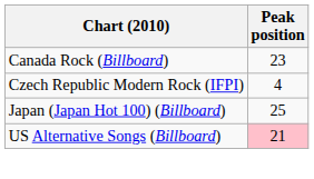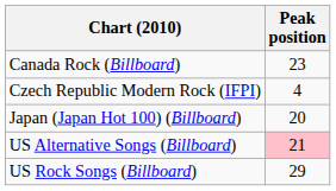 <table class="wikitable sortable">
 <tr>
 <th>Chart (2010)</th>
 <th>Peak<br>position</th>
 </tr>
 <tr>
 <td align="left">Canada Rock (<em><a href='#'>Billboard</a></em>)</td>
 <td align="center">23</td>
 </tr>
 <tr>
 <td align="left">Czech Republic Modern Rock (<a href='#'>IFPI</a>)</td>
 <td align="center">4</td>
 </tr>
 <tr>
 <td align="left">Japan (<a href='#'>Japan Hot 100</a>) (<em><a href='#'>Billboard</a></em>)</td>
-<td align="center">25</td>
+<td align="center">20</td>
 </tr>
 <tr>
 <td align="left">US <a href='#'>Alternative Songs</a> (<em><a href='#'>Billboard</a></em>)</td>
 <td align="center" style="background: pink;">21</td>
 </tr>
+<tr>
+<td align="left">US <a href='#'>Rock Songs</a> (<em><a href='#'>Billboard</a></em>)</td>
+<td align="center">29</td>
+</tr>
 </table>
